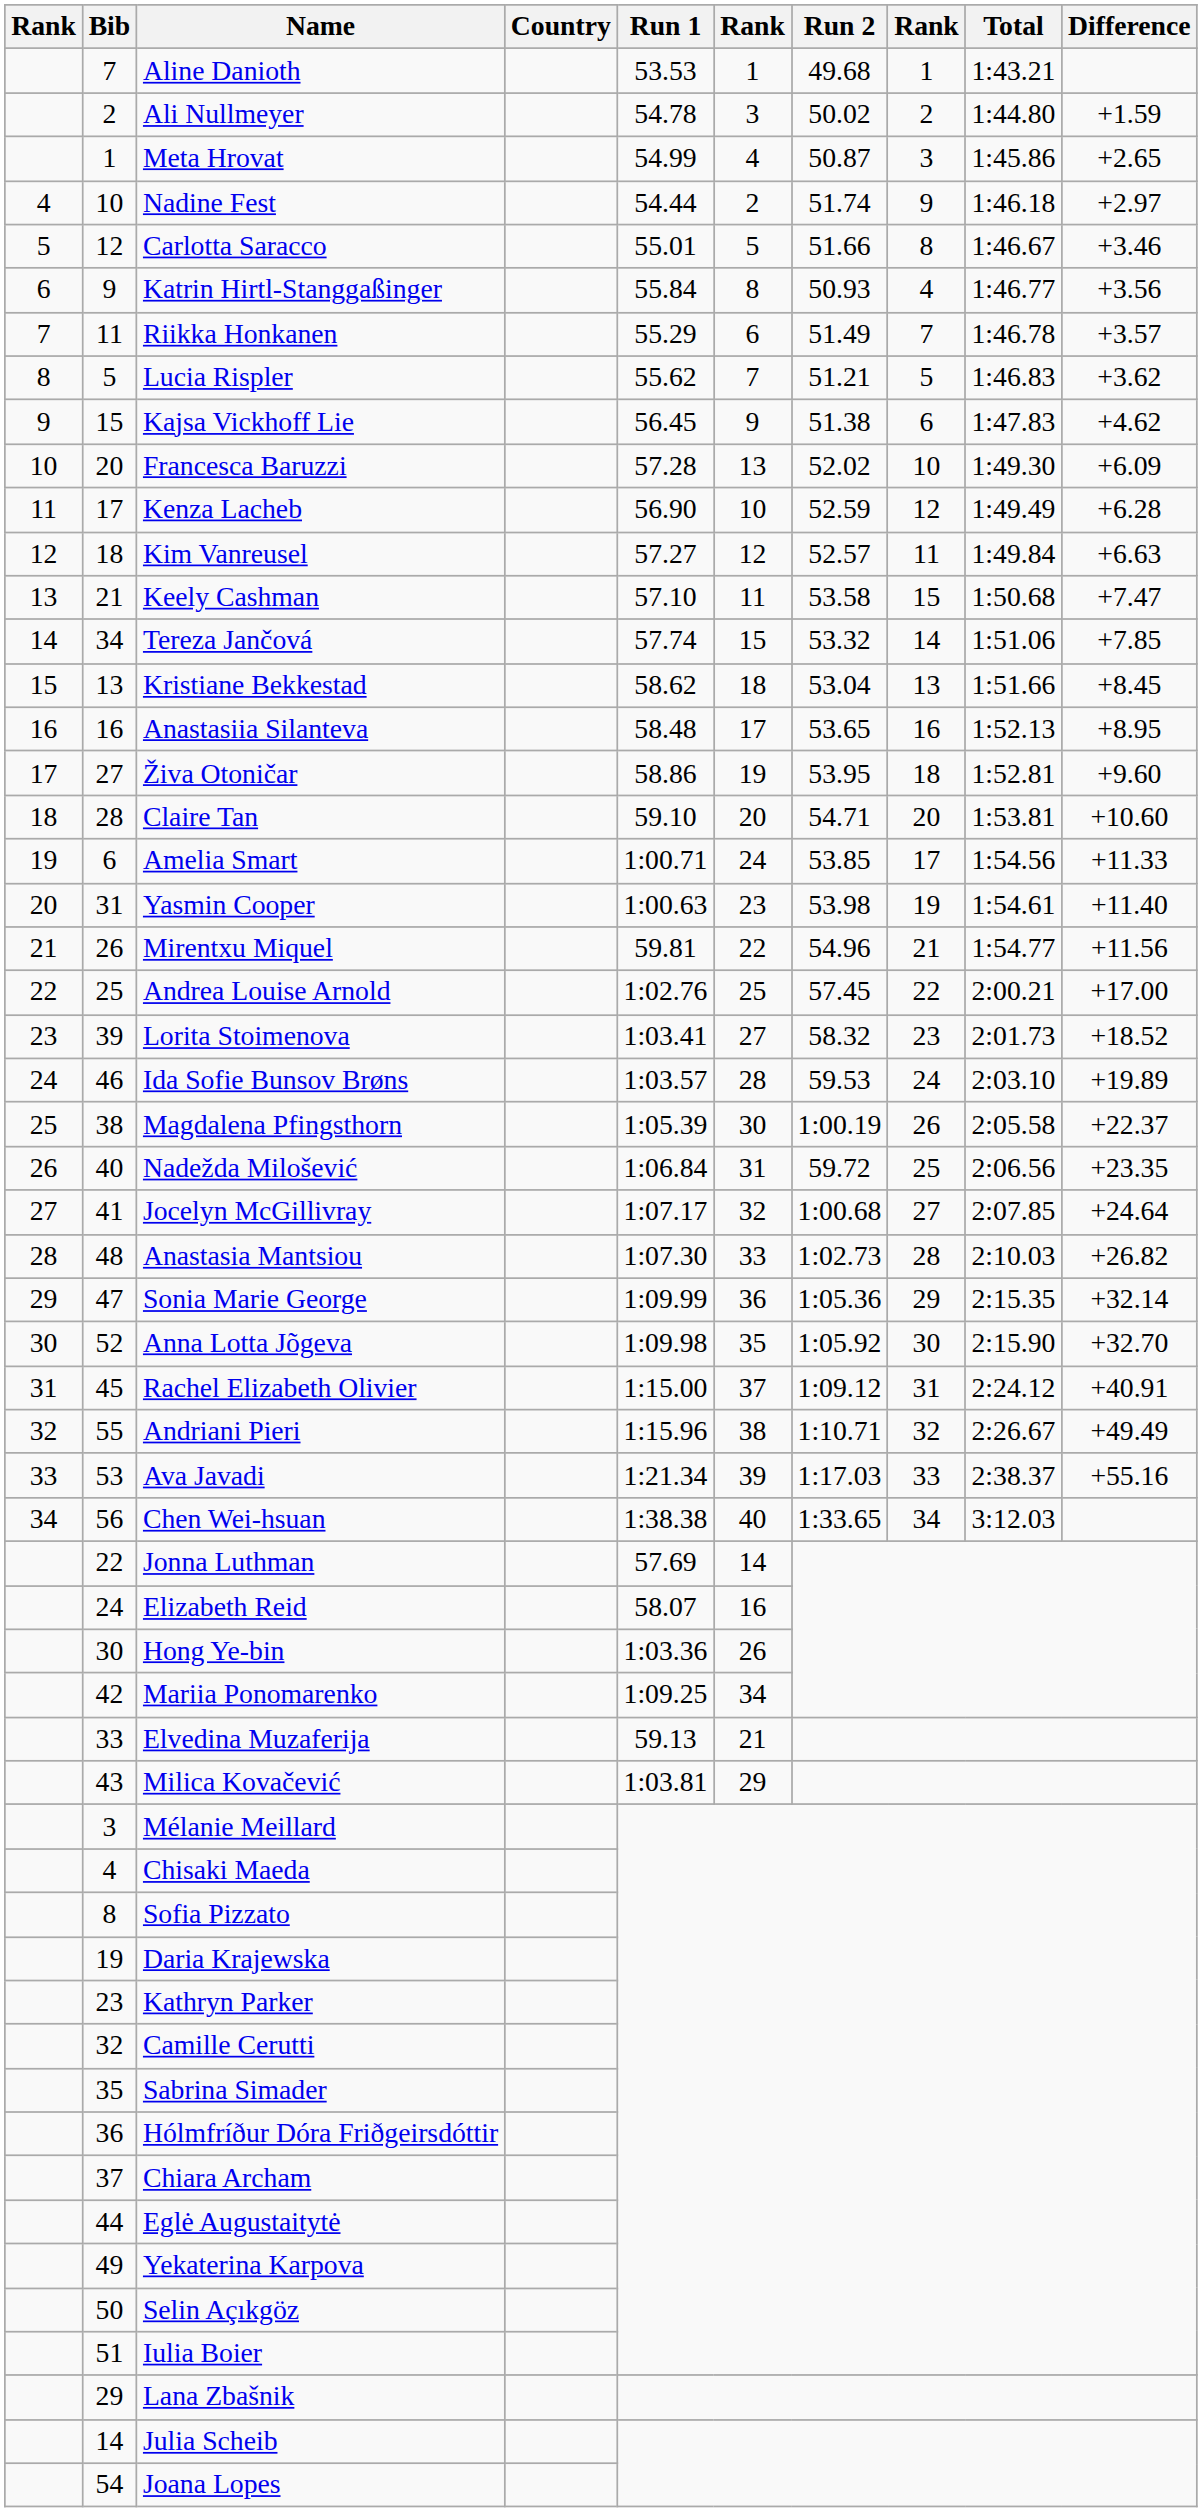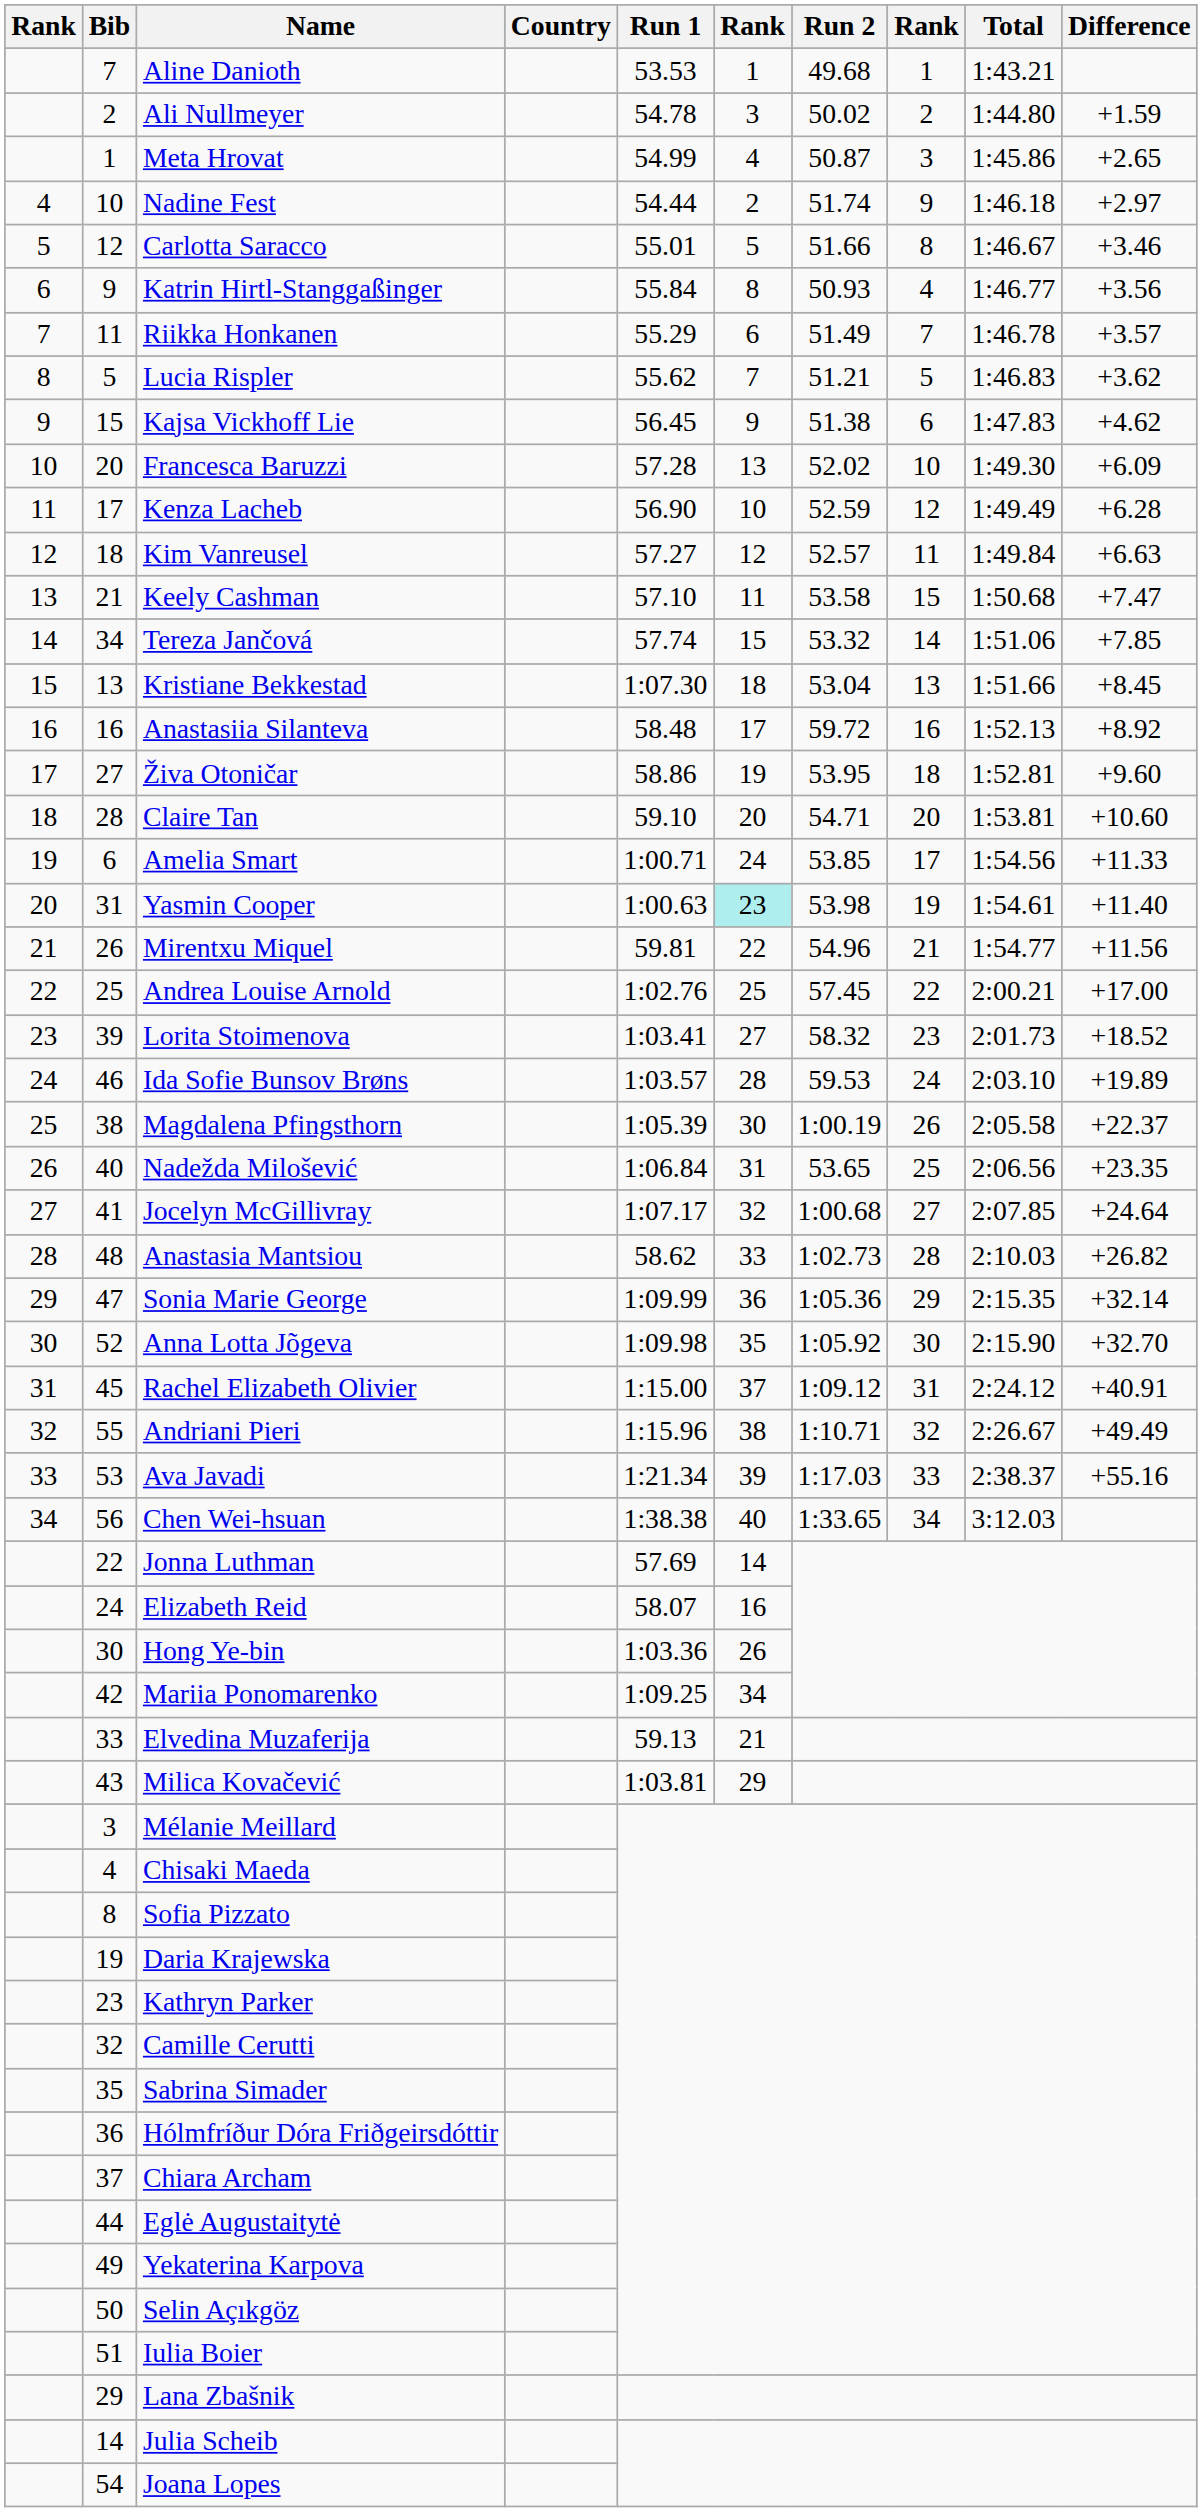 <table class="wikitable sortable" style="text-align:center">
 <tr>
 <th>Rank</th>
 <th>Bib</th>
 <th>Name</th>
 <th>Country</th>
 <th>Run 1</th>
 <th>Rank</th>
 <th>Run 2</th>
 <th>Rank</th>
 <th>Total</th>
 <th>Difference</th>
 </tr>
 <tr>
 <td></td>
 <td>7</td>
 <td align=left><a href='#'>Aline Danioth</a></td>
 <td align=left></td>
 <td>53.53</td>
 <td>1</td>
 <td>49.68</td>
 <td>1</td>
 <td>1:43.21</td>
 <td></td>
 </tr>
 <tr>
 <td></td>
 <td>2</td>
 <td align=left><a href='#'>Ali Nullmeyer</a></td>
 <td align=left></td>
 <td>54.78</td>
 <td>3</td>
 <td>50.02</td>
 <td>2</td>
 <td>1:44.80</td>
 <td>+1.59</td>
 </tr>
 <tr>
 <td></td>
 <td>1</td>
 <td align=left><a href='#'>Meta Hrovat</a></td>
 <td align=left></td>
 <td>54.99</td>
 <td>4</td>
 <td>50.87</td>
 <td>3</td>
 <td>1:45.86</td>
 <td>+2.65</td>
 </tr>
 <tr>
 <td>4</td>
 <td>10</td>
 <td align=left><a href='#'>Nadine Fest</a></td>
 <td align=left></td>
 <td>54.44</td>
 <td>2</td>
 <td>51.74</td>
 <td>9</td>
 <td>1:46.18</td>
 <td>+2.97</td>
 </tr>
 <tr>
 <td>5</td>
 <td>12</td>
 <td align=left><a href='#'>Carlotta Saracco</a></td>
 <td align=left></td>
 <td>55.01</td>
 <td>5</td>
 <td>51.66</td>
 <td>8</td>
 <td>1:46.67</td>
 <td>+3.46</td>
 </tr>
 <tr>
 <td>6</td>
 <td>9</td>
 <td align=left><a href='#'>Katrin Hirtl-Stanggaßinger</a></td>
 <td align=left></td>
 <td>55.84</td>
 <td>8</td>
 <td>50.93</td>
 <td>4</td>
 <td>1:46.77</td>
 <td>+3.56</td>
 </tr>
 <tr>
 <td>7</td>
 <td>11</td>
 <td align=left><a href='#'>Riikka Honkanen</a></td>
 <td align=left></td>
 <td>55.29</td>
 <td>6</td>
 <td>51.49</td>
 <td>7</td>
 <td>1:46.78</td>
 <td>+3.57</td>
 </tr>
 <tr>
 <td>8</td>
 <td>5</td>
 <td align=left><a href='#'>Lucia Rispler</a></td>
 <td align=left></td>
 <td>55.62</td>
 <td>7</td>
 <td>51.21</td>
 <td>5</td>
 <td>1:46.83</td>
 <td>+3.62</td>
 </tr>
 <tr>
 <td>9</td>
 <td>15</td>
 <td align=left><a href='#'>Kajsa Vickhoff Lie</a></td>
 <td align=left></td>
 <td>56.45</td>
 <td>9</td>
 <td>51.38</td>
 <td>6</td>
 <td>1:47.83</td>
 <td>+4.62</td>
 </tr>
 <tr>
 <td>10</td>
 <td>20</td>
 <td align=left><a href='#'>Francesca Baruzzi</a></td>
 <td align=left></td>
 <td>57.28</td>
 <td>13</td>
 <td>52.02</td>
 <td>10</td>
 <td>1:49.30</td>
 <td>+6.09</td>
 </tr>
 <tr>
 <td>11</td>
 <td>17</td>
 <td align=left><a href='#'>Kenza Lacheb</a></td>
 <td align=left></td>
 <td>56.90</td>
 <td>10</td>
 <td>52.59</td>
 <td>12</td>
 <td>1:49.49</td>
 <td>+6.28</td>
 </tr>
 <tr>
 <td>12</td>
 <td>18</td>
 <td align=left><a href='#'>Kim Vanreusel</a></td>
 <td align=left></td>
 <td>57.27</td>
 <td>12</td>
 <td>52.57</td>
 <td>11</td>
 <td>1:49.84</td>
 <td>+6.63</td>
 </tr>
 <tr>
 <td>13</td>
 <td>21</td>
 <td align=left><a href='#'>Keely Cashman</a></td>
 <td align=left></td>
 <td>57.10</td>
 <td>11</td>
 <td>53.58</td>
 <td>15</td>
 <td>1:50.68</td>
 <td>+7.47</td>
 </tr>
 <tr>
 <td>14</td>
 <td>34</td>
 <td align=left><a href='#'>Tereza Jančová</a></td>
 <td align=left></td>
 <td>57.74</td>
 <td>15</td>
 <td>53.32</td>
 <td>14</td>
 <td>1:51.06</td>
 <td>+7.85</td>
 </tr>
 <tr>
 <td>15</td>
 <td>13</td>
 <td align=left><a href='#'>Kristiane Bekkestad</a></td>
 <td align=left></td>
-<td>58.62</td>
+<td>1:07.30</td>
 <td>18</td>
 <td>53.04</td>
 <td>13</td>
 <td>1:51.66</td>
 <td>+8.45</td>
 </tr>
 <tr>
 <td>16</td>
 <td>16</td>
 <td align=left><a href='#'>Anastasiia Silanteva</a></td>
 <td align=left></td>
 <td>58.48</td>
 <td>17</td>
-<td>53.65</td>
+<td>59.72</td>
 <td>16</td>
 <td>1:52.13</td>
-<td>+8.95</td>
+<td>+8.92</td>
 </tr>
 <tr>
 <td>17</td>
 <td>27</td>
 <td align=left><a href='#'>Živa Otoničar</a></td>
 <td align=left></td>
 <td>58.86</td>
 <td>19</td>
 <td>53.95</td>
 <td>18</td>
 <td>1:52.81</td>
 <td>+9.60</td>
 </tr>
 <tr>
 <td>18</td>
 <td>28</td>
 <td align=left><a href='#'>Claire Tan</a></td>
 <td align=left></td>
 <td>59.10</td>
 <td>20</td>
 <td>54.71</td>
 <td>20</td>
 <td>1:53.81</td>
 <td>+10.60</td>
 </tr>
 <tr>
 <td>19</td>
 <td>6</td>
 <td align=left><a href='#'>Amelia Smart</a></td>
 <td align=left></td>
 <td>1:00.71</td>
 <td>24</td>
 <td>53.85</td>
 <td>17</td>
 <td>1:54.56</td>
 <td>+11.33</td>
 </tr>
 <tr>
 <td>20</td>
 <td>31</td>
 <td align=left><a href='#'>Yasmin Cooper</a></td>
 <td align=left></td>
 <td>1:00.63</td>
-<td>23</td>
+<td style="background: paleturquoise;">23</td>
 <td>53.98</td>
 <td>19</td>
 <td>1:54.61</td>
 <td>+11.40</td>
 </tr>
 <tr>
 <td>21</td>
 <td>26</td>
 <td align=left><a href='#'>Mirentxu Miquel</a></td>
 <td align=left></td>
 <td>59.81</td>
 <td>22</td>
 <td>54.96</td>
 <td>21</td>
 <td>1:54.77</td>
 <td>+11.56</td>
 </tr>
 <tr>
 <td>22</td>
 <td>25</td>
 <td align=left><a href='#'>Andrea Louise Arnold</a></td>
 <td align=left></td>
 <td>1:02.76</td>
 <td>25</td>
 <td>57.45</td>
 <td>22</td>
 <td>2:00.21</td>
 <td>+17.00</td>
 </tr>
 <tr>
 <td>23</td>
 <td>39</td>
 <td align=left><a href='#'>Lorita Stoimenova</a></td>
 <td align=left></td>
 <td>1:03.41</td>
 <td>27</td>
 <td>58.32</td>
 <td>23</td>
 <td>2:01.73</td>
 <td>+18.52</td>
 </tr>
 <tr>
 <td>24</td>
 <td>46</td>
 <td align=left><a href='#'>Ida Sofie Bunsov Brøns</a></td>
 <td align=left></td>
 <td>1:03.57</td>
 <td>28</td>
 <td>59.53</td>
 <td>24</td>
 <td>2:03.10</td>
 <td>+19.89</td>
 </tr>
 <tr>
 <td>25</td>
 <td>38</td>
 <td align=left><a href='#'>Magdalena Pfingsthorn</a></td>
 <td align=left></td>
 <td>1:05.39</td>
 <td>30</td>
 <td>1:00.19</td>
 <td>26</td>
 <td>2:05.58</td>
 <td>+22.37</td>
 </tr>
 <tr>
 <td>26</td>
 <td>40</td>
 <td align=left><a href='#'>Nadežda Milošević</a></td>
 <td align=left></td>
 <td>1:06.84</td>
 <td>31</td>
-<td>59.72</td>
+<td>53.65</td>
 <td>25</td>
 <td>2:06.56</td>
 <td>+23.35</td>
 </tr>
 <tr>
 <td>27</td>
 <td>41</td>
 <td align=left><a href='#'>Jocelyn McGillivray</a></td>
 <td align=left></td>
 <td>1:07.17</td>
 <td>32</td>
 <td>1:00.68</td>
 <td>27</td>
 <td>2:07.85</td>
 <td>+24.64</td>
 </tr>
 <tr>
 <td>28</td>
 <td>48</td>
 <td align=left><a href='#'>Anastasia Mantsiou</a></td>
 <td align=left></td>
-<td>1:07.30</td>
+<td>58.62</td>
 <td>33</td>
 <td>1:02.73</td>
 <td>28</td>
 <td>2:10.03</td>
 <td>+26.82</td>
 </tr>
 <tr>
 <td>29</td>
 <td>47</td>
 <td align=left><a href='#'>Sonia Marie George</a></td>
 <td align=left></td>
 <td>1:09.99</td>
 <td>36</td>
 <td>1:05.36</td>
 <td>29</td>
 <td>2:15.35</td>
 <td>+32.14</td>
 </tr>
 <tr>
 <td>30</td>
 <td>52</td>
 <td align=left><a href='#'>Anna Lotta Jõgeva</a></td>
 <td align=left></td>
 <td>1:09.98</td>
 <td>35</td>
 <td>1:05.92</td>
 <td>30</td>
 <td>2:15.90</td>
 <td>+32.70</td>
 </tr>
 <tr>
 <td>31</td>
 <td>45</td>
 <td align=left><a href='#'>Rachel Elizabeth Olivier</a></td>
 <td align=left></td>
 <td>1:15.00</td>
 <td>37</td>
 <td>1:09.12</td>
 <td>31</td>
 <td>2:24.12</td>
 <td>+40.91</td>
 </tr>
 <tr>
 <td>32</td>
 <td>55</td>
 <td align=left><a href='#'>Andriani Pieri </a></td>
 <td align=left></td>
 <td>1:15.96</td>
 <td>38</td>
 <td>1:10.71</td>
 <td>32</td>
 <td>2:26.67</td>
 <td>+49.49</td>
 </tr>
 <tr>
 <td>33</td>
 <td>53</td>
 <td align=left><a href='#'>Ava Javadi</a></td>
 <td align=left></td>
 <td>1:21.34</td>
 <td>39</td>
 <td>1:17.03</td>
 <td>33</td>
 <td>2:38.37</td>
 <td>+55.16</td>
 </tr>
 <tr>
 <td>34</td>
 <td>56</td>
 <td align=left><a href='#'>Chen Wei-hsuan</a></td>
 <td align=left></td>
 <td>1:38.38</td>
 <td>40</td>
 <td>1:33.65</td>
 <td>34</td>
 <td>3:12.03</td>
 <td></td>
 </tr>
 <tr>
 <td></td>
 <td>22</td>
 <td align=left><a href='#'>Jonna Luthman</a></td>
 <td align=left></td>
 <td>57.69</td>
 <td>14</td>
 <td rowspan=4 colspan=4></td>
 </tr>
 <tr>
 <td></td>
 <td>24</td>
 <td align=left><a href='#'>Elizabeth Reid</a></td>
 <td align=left></td>
 <td>58.07</td>
 <td>16</td>
 </tr>
 <tr>
 <td></td>
 <td>30</td>
 <td align=left><a href='#'>Hong Ye-bin</a></td>
 <td align=left></td>
 <td>1:03.36</td>
 <td>26</td>
 </tr>
 <tr>
 <td></td>
 <td>42</td>
 <td align=left><a href='#'>Mariia Ponomarenko</a></td>
 <td align=left></td>
 <td>1:09.25</td>
 <td>34</td>
 </tr>
 <tr>
 <td></td>
 <td>33</td>
 <td align=left><a href='#'>Elvedina Muzaferija</a></td>
 <td align=left></td>
 <td>59.13</td>
 <td>21</td>
 <td colspan=4></td>
 </tr>
 <tr>
 <td></td>
 <td>43</td>
 <td align=left><a href='#'>Milica Kovačević</a></td>
 <td align=left></td>
 <td>1:03.81</td>
 <td>29</td>
 <td colspan=4></td>
 </tr>
 <tr>
 <td></td>
 <td>3</td>
 <td align=left><a href='#'>Mélanie Meillard</a></td>
 <td align=left></td>
 <td rowspan=13 colspan=6></td>
 </tr>
 <tr>
 <td></td>
 <td>4</td>
 <td align=left><a href='#'>Chisaki Maeda</a></td>
 <td align=left></td>
 </tr>
 <tr>
 <td></td>
 <td>8</td>
 <td align=left><a href='#'>Sofia Pizzato</a></td>
 <td align=left></td>
 </tr>
 <tr>
 <td></td>
 <td>19</td>
 <td align=left><a href='#'>Daria Krajewska</a></td>
 <td align=left></td>
 </tr>
 <tr>
 <td></td>
 <td>23</td>
 <td align=left><a href='#'>Kathryn Parker</a></td>
 <td align=left></td>
 </tr>
 <tr>
 <td></td>
 <td>32</td>
 <td align=left><a href='#'>Camille Cerutti</a></td>
 <td align=left></td>
 </tr>
 <tr>
 <td></td>
 <td>35</td>
 <td align=left><a href='#'>Sabrina Simader</a></td>
 <td align=left></td>
 </tr>
 <tr>
 <td></td>
 <td>36</td>
 <td align=left><a href='#'>Hólmfríður Dóra Friðgeirsdóttir</a></td>
 <td align=left></td>
 </tr>
 <tr>
 <td></td>
 <td>37</td>
 <td align=left><a href='#'>Chiara Archam</a></td>
 <td align=left></td>
 </tr>
 <tr>
 <td></td>
 <td>44</td>
 <td align=left><a href='#'>Eglė Augustaitytė</a></td>
 <td align=left></td>
 </tr>
 <tr>
 <td></td>
 <td>49</td>
 <td align=left><a href='#'>Yekaterina Karpova</a></td>
 <td align=left></td>
 </tr>
 <tr>
 <td></td>
 <td>50</td>
 <td align=left><a href='#'>Selin Açıkgöz</a></td>
 <td align=left></td>
 </tr>
 <tr>
 <td></td>
 <td>51</td>
 <td align=left><a href='#'>Iulia Boier</a></td>
 <td align=left></td>
 </tr>
 <tr>
 <td></td>
 <td>29</td>
 <td align=left><a href='#'>Lana Zbašnik</a></td>
 <td align=left></td>
 <td colspan=6></td>
 </tr>
 <tr>
 <td></td>
 <td>14</td>
 <td align=left><a href='#'>Julia Scheib</a></td>
 <td align=left></td>
 <td rowspan=2 colspan=6></td>
 </tr>
 <tr>
 <td></td>
 <td>54</td>
 <td align=left><a href='#'>Joana Lopes</a></td>
 <td align=left></td>
 </tr>
 </table>
